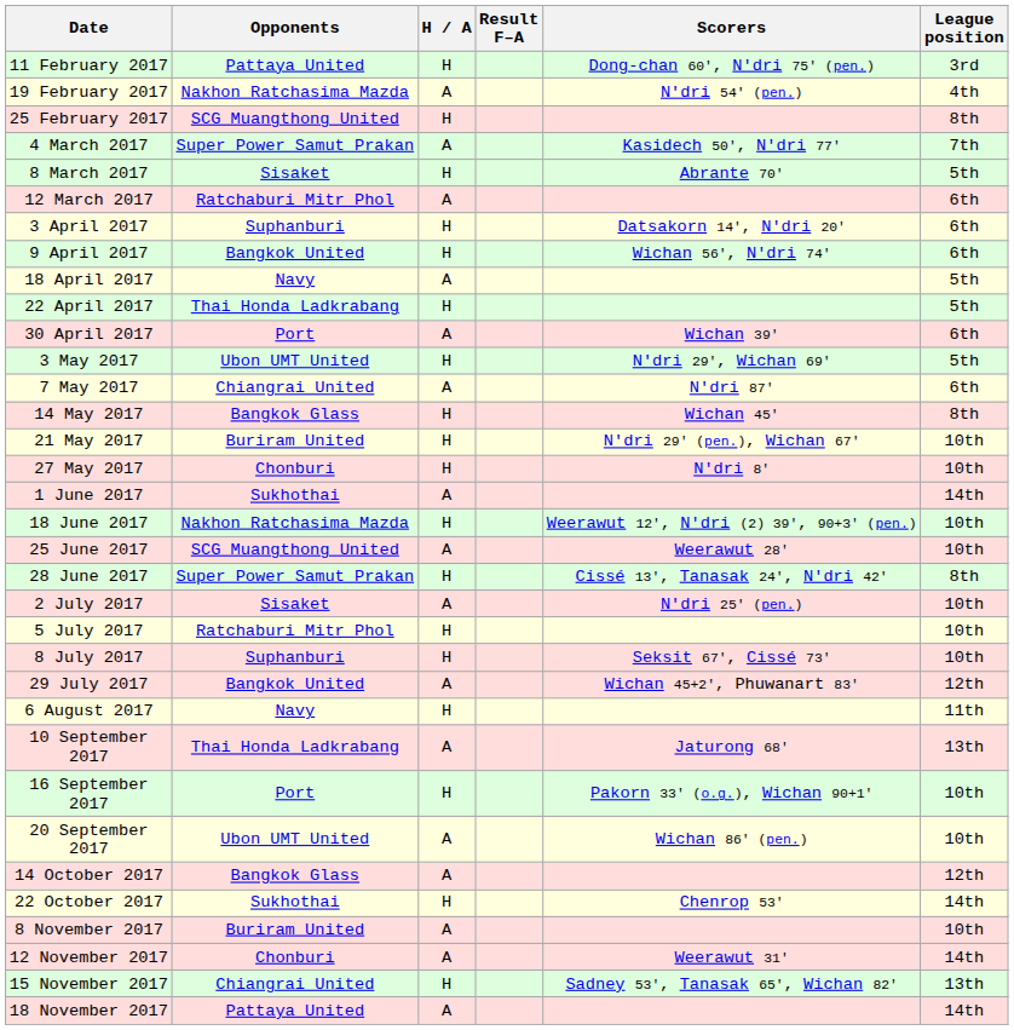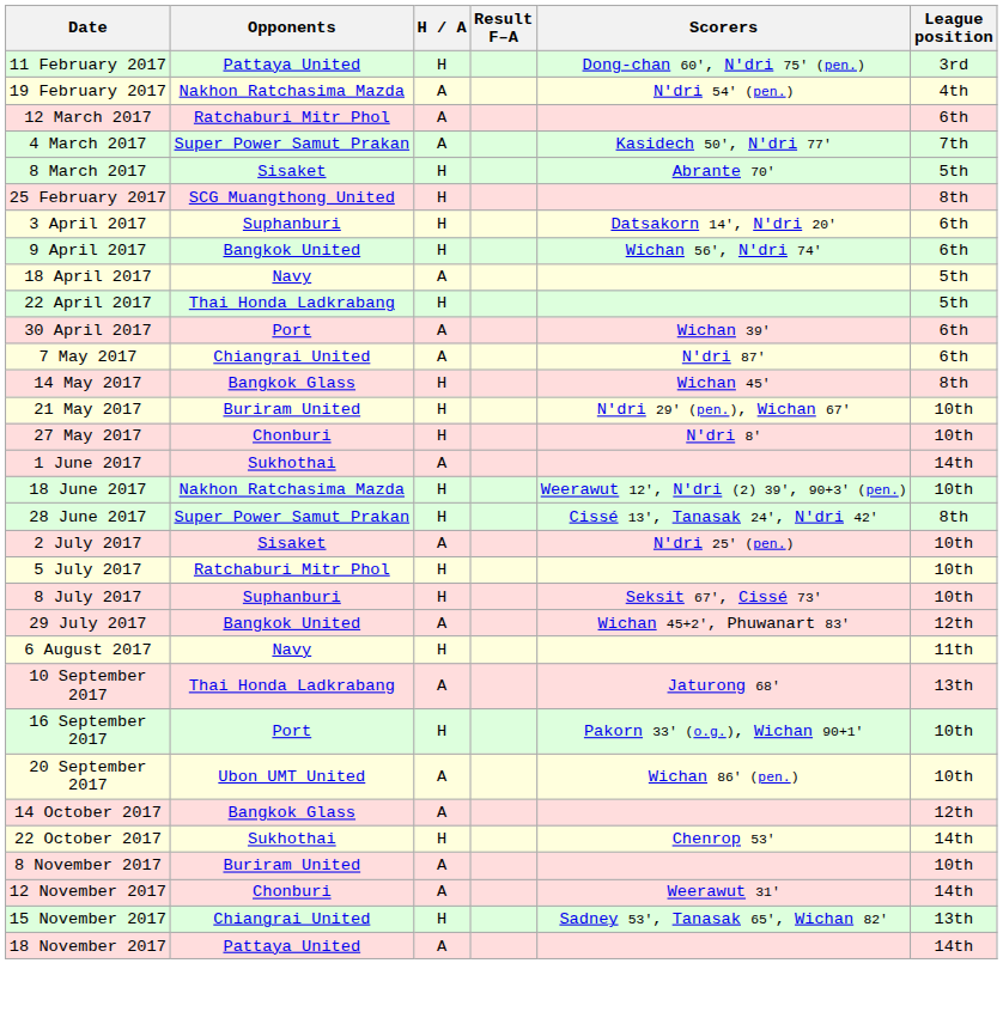 <table class="wikitable" style="text-align:center">
 <tr>
 <th width="125">Date</th>
 <th width="170">Opponents</th>
 <th nowrap>H / A</th>
 <th>Result<br>F–A</th>
 <th>Scorers</th>
 <th>League<br>position</th>
 </tr>
 <tr bgcolor="#ddffdd">
 <td>11 February 2017</td>
 <td><a href='#'>Pattaya United</a></td>
 <td>H</td>
 <td> </td>
 <td><a href='#'>Dong-chan</a> <small>60'</small>, <a href='#'>N'dri</a> <small>75' (<a href='#'>pen.</a>)</small></td>
 <td>3rd</td>
 </tr>
 <tr bgcolor="#ffffdd">
 <td>19 February 2017</td>
 <td><a href='#'>Nakhon Ratchasima Mazda</a></td>
 <td>A</td>
 <td> </td>
 <td><a href='#'>N'dri</a> <small>54' (<a href='#'>pen.</a>)</small></td>
 <td>4th</td>
 </tr>
 <tr bgcolor="#ffdddd">
-<td>25 February 2017</td>
-<td><a href='#'>SCG Muangthong United</a></td>
-<td>H</td>
+<td>12 March 2017</td>
+<td><a href='#'>Ratchaburi Mitr Phol</a></td>
+<td>A</td>
 <td> </td>
 <td></td>
-<td>8th</td>
+<td>6th</td>
 </tr>
 <tr bgcolor="#ddffdd">
 <td>4 March 2017</td>
 <td nowrap><a href='#'>Super Power Samut Prakan</a></td>
 <td>A</td>
 <td> </td>
 <td><a href='#'>Kasidech</a> <small>50'</small>, <a href='#'>N'dri</a> <small>77'</small></td>
 <td>7th</td>
 </tr>
 <tr bgcolor="#ddffdd">
 <td>8 March 2017</td>
 <td><a href='#'>Sisaket</a></td>
 <td>H</td>
 <td> </td>
 <td><a href='#'>Abrante</a> <small>70'</small></td>
 <td>5th</td>
 </tr>
 <tr bgcolor="#ffdddd">
-<td>12 March 2017</td>
-<td><a href='#'>Ratchaburi Mitr Phol</a></td>
-<td>A</td>
+<td>25 February 2017</td>
+<td><a href='#'>SCG Muangthong United</a></td>
+<td>H</td>
 <td> </td>
 <td></td>
-<td>6th</td>
+<td>8th</td>
 </tr>
 <tr bgcolor="#ffffdd">
 <td>3 April 2017</td>
 <td><a href='#'>Suphanburi</a></td>
 <td>H</td>
 <td> </td>
 <td><a href='#'>Datsakorn</a> <small>14'</small>, <a href='#'>N'dri</a> <small>20'</small></td>
 <td>6th</td>
 </tr>
 <tr bgcolor="#ddffdd">
 <td>9 April 2017</td>
 <td><a href='#'>Bangkok United</a></td>
 <td>H</td>
 <td> </td>
 <td><a href='#'>Wichan</a> <small>56'</small>, <a href='#'>N'dri</a> <small>74'</small></td>
 <td>6th</td>
 </tr>
 <tr bgcolor="#ffffdd">
 <td>18 April 2017</td>
 <td><a href='#'>Navy</a></td>
 <td>A</td>
 <td> </td>
 <td></td>
 <td>5th</td>
 </tr>
 <tr bgcolor="#ddffdd">
 <td>22 April 2017</td>
 <td><a href='#'>Thai Honda Ladkrabang</a></td>
 <td>H</td>
 <td> </td>
 <td></td>
 <td>5th</td>
 </tr>
 <tr bgcolor="#ffdddd">
 <td>30 April 2017</td>
 <td><a href='#'>Port</a></td>
 <td>A</td>
 <td> </td>
 <td><a href='#'>Wichan</a> <small>39'</small></td>
 <td>6th</td>
-</tr>
-<tr bgcolor="#ddffdd">
-<td>3 May 2017</td>
-<td><a href='#'>Ubon UMT United</a></td>
-<td>H</td>
-<td> </td>
-<td><a href='#'>N'dri</a> <small>29'</small>, <a href='#'>Wichan</a> <small>69'</small></td>
-<td>5th</td>
 </tr>
 <tr bgcolor="#ffffdd">
 <td>7 May 2017</td>
 <td><a href='#'>Chiangrai United</a></td>
 <td>A</td>
 <td> </td>
 <td><a href='#'>N'dri</a> <small>87'</small></td>
 <td>6th</td>
 </tr>
 <tr bgcolor="#ffdddd">
 <td>14 May 2017</td>
 <td><a href='#'>Bangkok Glass</a></td>
 <td>H</td>
 <td> </td>
 <td><a href='#'>Wichan</a> <small>45'</small></td>
 <td>8th</td>
 </tr>
 <tr bgcolor="#ffffdd">
 <td>21 May 2017</td>
 <td><a href='#'>Buriram United</a></td>
 <td>H</td>
 <td> </td>
 <td><a href='#'>N'dri</a> <small>29' (<a href='#'>pen.</a>)</small>, <a href='#'>Wichan</a> <small>67'</small></td>
 <td>10th</td>
 </tr>
 <tr bgcolor="#ffdddd">
 <td>27 May 2017</td>
 <td><a href='#'>Chonburi</a></td>
 <td>H</td>
 <td> </td>
 <td><a href='#'>N'dri</a> <small>8'</small></td>
 <td>10th</td>
 </tr>
 <tr bgcolor="#ffdddd">
 <td>1 June 2017</td>
 <td><a href='#'>Sukhothai</a></td>
 <td>A</td>
 <td> </td>
 <td></td>
 <td>14th</td>
 </tr>
 <tr bgcolor="#ddffdd">
 <td>18 June 2017</td>
 <td><a href='#'>Nakhon Ratchasima Mazda</a></td>
 <td>H</td>
 <td> </td>
 <td><a href='#'>Weerawut</a> <small>12'</small>, <a href='#'>N'dri</a> <small>(2) 39'</small>, <small>90+3' (<a href='#'>pen.</a>)</small></td>
-<td>10th</td>
-</tr>
-<tr bgcolor="#ffdddd">
-<td>25 June 2017</td>
-<td><a href='#'>SCG Muangthong United</a></td>
-<td>A</td>
-<td> </td>
-<td><a href='#'>Weerawut</a> <small>28'</small></td>
 <td>10th</td>
 </tr>
 <tr bgcolor="#ddffdd">
 <td>28 June 2017</td>
 <td><a href='#'>Super Power Samut Prakan</a></td>
 <td>H</td>
 <td> </td>
 <td><a href='#'>Cissé</a> <small>13'</small>, <a href='#'>Tanasak</a> <small>24'</small>, <a href='#'>N'dri</a> <small>42'</small></td>
 <td>8th</td>
 </tr>
 <tr bgcolor="#ffdddd">
 <td>2 July 2017</td>
 <td><a href='#'>Sisaket</a></td>
 <td>A</td>
 <td> </td>
 <td><a href='#'>N'dri</a> <small>25' (<a href='#'>pen.</a>)</small></td>
 <td>10th</td>
 </tr>
 <tr bgcolor="#ffffdd">
 <td>5 July 2017</td>
 <td><a href='#'>Ratchaburi Mitr Phol</a></td>
 <td>H</td>
 <td> </td>
 <td></td>
 <td>10th</td>
 </tr>
 <tr bgcolor="#ffdddd">
 <td>8 July 2017</td>
 <td><a href='#'>Suphanburi</a></td>
 <td>H</td>
 <td> </td>
 <td><a href='#'>Seksit</a> <small>67'</small>, <a href='#'>Cissé</a> <small>73'</small></td>
 <td>10th</td>
 </tr>
 <tr bgcolor="#ffdddd">
 <td>29 July 2017</td>
 <td><a href='#'>Bangkok United</a></td>
 <td>A</td>
 <td> </td>
 <td><a href='#'>Wichan</a> <small>45+2'</small>, Phuwanart <small>83'</small></td>
 <td>12th</td>
 </tr>
 <tr bgcolor="#ffffdd">
 <td>6 August 2017</td>
 <td><a href='#'>Navy</a></td>
 <td>H</td>
 <td> </td>
 <td></td>
 <td>11th</td>
 </tr>
 <tr bgcolor="#ffdddd">
 <td>10 September 2017</td>
 <td><a href='#'>Thai Honda Ladkrabang</a></td>
 <td>A</td>
 <td> </td>
 <td><a href='#'>Jaturong</a> <small>68'</small></td>
 <td>13th</td>
 </tr>
 <tr bgcolor="#ddffdd">
 <td>16 September 2017</td>
 <td><a href='#'>Port</a></td>
 <td>H</td>
 <td> </td>
 <td><a href='#'>Pakorn</a> <small>33' (<a href='#'>o.g.</a>)</small>, <a href='#'>Wichan</a> <small>90+1'</small></td>
 <td>10th</td>
 </tr>
 <tr bgcolor="#ffffdd">
 <td>20 September 2017</td>
 <td><a href='#'>Ubon UMT United</a></td>
 <td>A</td>
 <td> </td>
 <td><a href='#'>Wichan</a> <small>86' (<a href='#'>pen.</a>)</small></td>
 <td>10th</td>
 </tr>
 <tr bgcolor="#ffdddd">
 <td>14 October 2017</td>
 <td><a href='#'>Bangkok Glass</a></td>
 <td>A</td>
 <td> </td>
 <td></td>
 <td>12th</td>
 </tr>
 <tr bgcolor="#ffffdd">
 <td>22 October 2017</td>
 <td><a href='#'>Sukhothai</a></td>
 <td>H</td>
 <td> </td>
 <td><a href='#'>Chenrop</a> <small>53'</small></td>
 <td>14th</td>
 </tr>
 <tr bgcolor="#ffdddd">
 <td>8 November 2017</td>
 <td><a href='#'>Buriram United</a></td>
 <td>A</td>
 <td> </td>
 <td></td>
 <td>10th</td>
 </tr>
 <tr bgcolor="#ffdddd">
 <td>12 November 2017</td>
 <td><a href='#'>Chonburi</a></td>
 <td>A</td>
 <td> </td>
 <td><a href='#'>Weerawut</a> <small>31'</small></td>
 <td>14th</td>
 </tr>
 <tr bgcolor="#ddffdd">
 <td>15 November 2017</td>
 <td><a href='#'>Chiangrai United</a></td>
 <td>H</td>
 <td> </td>
 <td><a href='#'>Sadney</a> <small>53'</small>, <a href='#'>Tanasak</a> <small>65'</small>, <a href='#'>Wichan</a> <small>82'</small></td>
 <td>13th</td>
 </tr>
 <tr bgcolor="#ffdddd">
 <td>18 November 2017</td>
 <td><a href='#'>Pattaya United</a></td>
 <td>A</td>
 <td> </td>
 <td></td>
 <td>14th</td>
 </tr>
 </table>
